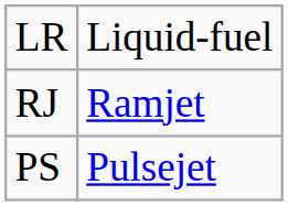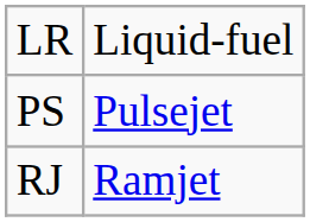 <table class="wikitable">
 <tr>
 <td>LR</td>
 <td>Liquid-fuel</td>
 </tr>
 <tr>
+<td>PS</td>
+<td><a href='#'>Pulsejet</a></td>
+</tr>
+<tr>
 <td>RJ</td>
 <td><a href='#'>Ramjet</a></td>
 </tr>
-<tr>
-<td>PS</td>
-<td><a href='#'>Pulsejet</a></td>
-</tr>
 </table>
